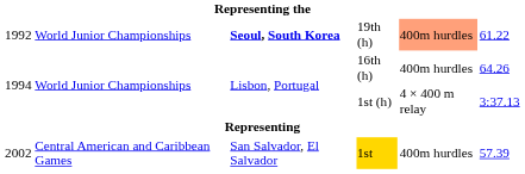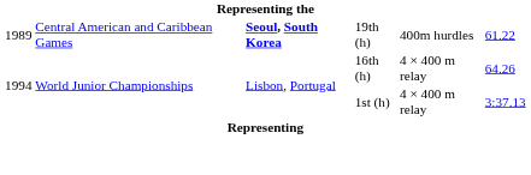 <table>
 <tr>
 <th colspan="6">Representing the </th>
 </tr>
 <tr>
-<td>1992</td>
-<td><a href='#'>World Junior Championships</a></td>
+<td>1989</td>
+<td><a href='#'>Central American and Caribbean Games</a></td>
 <td><strong><a href='#'>Seoul</a>, <a href='#'>South Korea</a></strong></td>
 <td>19th (h)</td>
-<td style="background: lightsalmon;">400m hurdles</td>
+<td>400m hurdles</td>
 <td><a href='#'>61.22</a></td>
 </tr>
 <tr>
 <td rowspan=2>1994</td>
 <td rowspan=2><a href='#'>World Junior Championships</a></td>
 <td rowspan=2><a href='#'>Lisbon</a>, <a href='#'>Portugal</a></td>
 <td>16th (h)</td>
-<td>400m hurdles</td>
+<td>4 × 400 m relay</td>
 <td><a href='#'>64.26</a></td>
 </tr>
 <tr>
 <td>1st (h)</td>
 <td>4 × 400 m relay</td>
 <td><a href='#'>3:37.13</a></td>
 </tr>
 <tr>
 <th colspan="6">Representing </th>
 </tr>
-<tr>
-<td>2002</td>
-<td><a href='#'>Central American and Caribbean Games</a></td>
-<td><a href='#'>San Salvador</a>, <a href='#'>El Salvador</a></td>
-<td bgcolor=gold>1st</td>
-<td>400m hurdles</td>
-<td><a href='#'>57.39</a></td>
-</tr>
 </table>
